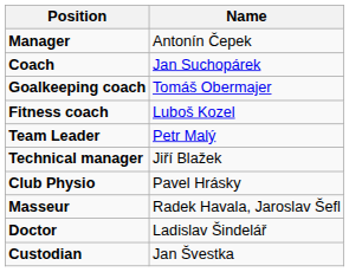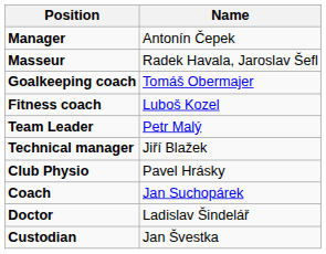 <table class="wikitable">
 <tr>
 <th>Position</th>
 <th>Name</th>
 </tr>
 <tr>
 <td><strong>Manager</strong></td>
 <td>Antonín Čepek</td>
 </tr>
 <tr>
-<td><strong>Coach</strong></td>
-<td><a href='#'>Jan Suchopárek</a></td>
+<td><strong>Masseur</strong></td>
+<td>Radek Havala, Jaroslav Šefl</td>
 </tr>
 <tr>
 <td><strong>Goalkeeping coach</strong></td>
 <td><a href='#'>Tomáš Obermajer</a></td>
 </tr>
 <tr>
 <td><strong>Fitness coach</strong></td>
 <td><a href='#'>Luboš Kozel</a></td>
 </tr>
 <tr>
 <td><strong>Team Leader</strong></td>
 <td><a href='#'>Petr Malý</a></td>
 </tr>
 <tr>
 <td><strong>Technical manager</strong></td>
 <td>Jiří Blažek</td>
 </tr>
 <tr>
 <td><strong>Club Physio</strong></td>
 <td>Pavel Hrásky</td>
 </tr>
 <tr>
-<td><strong>Masseur</strong></td>
-<td>Radek Havala, Jaroslav Šefl</td>
+<td><strong>Coach</strong></td>
+<td><a href='#'>Jan Suchopárek</a></td>
 </tr>
 <tr>
 <td><strong>Doctor</strong></td>
 <td>Ladislav Šindelář</td>
 </tr>
 <tr>
 <td><strong>Custodian</strong></td>
 <td>Jan Švestka</td>
 </tr>
 </table>
